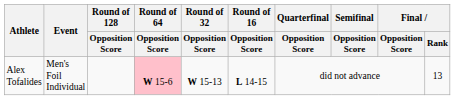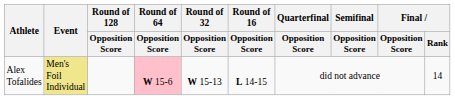 <table class="wikitable" style="font-size:90%">
 <tr>
 <th rowspan=2>Athlete</th>
 <th rowspan=2>Event</th>
 <th>Round of 128</th>
 <th>Round of 64</th>
 <th>Round of 32</th>
 <th>Round of 16</th>
 <th>Quarterfinal</th>
 <th>Semifinal</th>
 <th colspan=2>Final / </th>
 </tr>
 <tr style="font-size:95%">
 <th>Opposition<br>Score</th>
 <th>Opposition<br>Score</th>
 <th>Opposition<br>Score</th>
 <th>Opposition<br>Score</th>
 <th>Opposition<br>Score</th>
 <th>Opposition<br>Score</th>
 <th>Opposition<br>Score</th>
 <th>Rank</th>
 </tr>
 <tr align=center>
 <td align=left>Alex Tofalides</td>
-<td align=left>Men's Foil Individual</td>
+<td align=left style="background: khaki;">Men's Foil Individual</td>
 <td></td>
 <td style="background: pink;"><br><strong>W</strong> 15-6</td>
 <td><br><strong>W</strong> 15-13</td>
 <td><br><strong>L</strong> 14-15</td>
 <td colspan=3>did not advance</td>
-<td>13</td>
+<td>14</td>
 </tr>
 </table>
